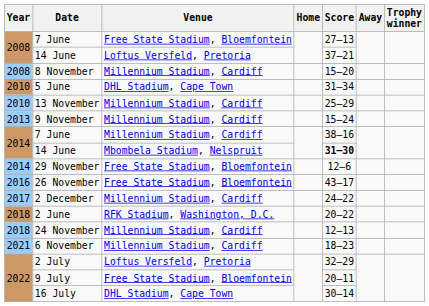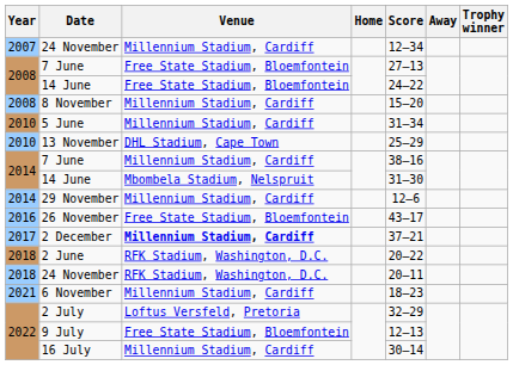 <table class=wikitable>
 <tr>
 <th>Year</th>
 <th>Date</th>
 <th>Venue</th>
 <th>Home</th>
 <th>Score</th>
 <th>Away</th>
 <th>Trophy<br>winner</th>
+</tr>
+<tr>
+<td bgcolor=#9acdff>2007</td>
+<td>24 November</td>
+<td><a href='#'>Millennium Stadium</a>, <a href='#'>Cardiff</a></td>
+<td align=right></td>
+<td align=center>12–34</td>
+<td></td>
+<td></td>
 </tr>
 <tr>
 <td rowspan=2 bgcolor=#cc9966>2008</td>
 <td>7 June</td>
 <td><a href='#'>Free State Stadium</a>, <a href='#'>Bloemfontein</a></td>
 <td rowspan=2 align=right></td>
 <td align=center>27–13</td>
 <td rowspan=2></td>
 <td rowspan=2></td>
 </tr>
 <tr>
 <td>14 June</td>
-<td><a href='#'>Loftus Versfeld</a>, <a href='#'>Pretoria</a></td>
-<td align=center>37–21</td>
+<td><a href='#'>Free State Stadium</a>, <a href='#'>Bloemfontein</a></td>
+<td align=center>24–22</td>
 </tr>
 <tr>
 <td bgcolor=#9acdff>2008</td>
 <td>8 November</td>
 <td><a href='#'>Millennium Stadium</a>, <a href='#'>Cardiff</a></td>
 <td align=right></td>
 <td align=center>15–20</td>
 <td></td>
 <td></td>
 </tr>
 <tr>
 <td bgcolor=#cc9966>2010</td>
 <td>5 June</td>
-<td><a href='#'>DHL Stadium</a>, <a href='#'>Cape Town</a></td>
+<td><a href='#'>Millennium Stadium</a>, <a href='#'>Cardiff</a></td>
 <td align=right></td>
 <td align=center>31–34</td>
 <td></td>
 <td></td>
 </tr>
 <tr>
 <td bgcolor=#9acdff>2010</td>
 <td>13 November</td>
-<td><a href='#'>Millennium Stadium</a>, <a href='#'>Cardiff</a></td>
+<td><a href='#'>DHL Stadium</a>, <a href='#'>Cape Town</a></td>
 <td align=right></td>
 <td align=center>25–29</td>
-<td></td>
-<td></td>
-</tr>
-<tr>
-<td bgcolor=#9acdff>2013</td>
-<td>9 November</td>
-<td><a href='#'>Millennium Stadium</a>, <a href='#'>Cardiff</a></td>
-<td align=right></td>
-<td align=center>15–24</td>
 <td></td>
 <td></td>
 </tr>
 <tr>
 <td rowspan=2 bgcolor=#cc9966>2014</td>
 <td>7 June</td>
 <td><a href='#'>Millennium Stadium</a>, <a href='#'>Cardiff</a></td>
 <td rowspan=2 align=right></td>
 <td align=center>38–16</td>
 <td rowspan=2></td>
 <td rowspan=2></td>
 </tr>
 <tr>
 <td>14 June</td>
 <td><a href='#'>Mbombela Stadium</a>, <a href='#'>Nelspruit</a></td>
-<td align=center><strong>31–30</strong></td>
+<td align=center>31–30</td>
 </tr>
 <tr>
 <td bgcolor=#9acdff>2014</td>
 <td>29 November</td>
-<td><a href='#'>Free State Stadium</a>, <a href='#'>Bloemfontein</a></td>
+<td><a href='#'>Millennium Stadium</a>, <a href='#'>Cardiff</a></td>
 <td align=right></td>
 <td align=center>12–6</td>
 <td></td>
 <td></td>
 </tr>
 <tr>
 <td bgcolor=#9acdff>2016</td>
 <td>26 November</td>
 <td><a href='#'>Free State Stadium</a>, <a href='#'>Bloemfontein</a></td>
 <td align=right></td>
 <td align=center>43–17</td>
 <td></td>
 <td></td>
 </tr>
 <tr>
 <td bgcolor=#9acdff>2017</td>
 <td>2 December</td>
-<td><a href='#'>Millennium Stadium</a>, <a href='#'>Cardiff</a></td>
+<td><strong><a href='#'>Millennium Stadium</a>, <a href='#'>Cardiff</a></strong></td>
 <td align=right></td>
-<td align=center>24–22</td>
+<td align=center>37–21</td>
 <td></td>
 <td></td>
 </tr>
 <tr>
 <td bgcolor=#cc9966>2018</td>
 <td>2 June</td>
 <td><a href='#'>RFK Stadium</a>, <a href='#'>Washington, D.C.</a></td>
 <td align=right></td>
 <td align=center>20–22</td>
 <td></td>
 <td></td>
 </tr>
 <tr>
 <td bgcolor=#9acdff>2018</td>
 <td>24 November</td>
-<td><a href='#'>Millennium Stadium</a>, <a href='#'>Cardiff</a></td>
+<td><a href='#'>RFK Stadium</a>, <a href='#'>Washington, D.C.</a></td>
 <td align=right></td>
-<td>12–13</td>
+<td align=center>20–11</td>
 <td></td>
 <td></td>
 </tr>
 <tr>
 <td bgcolor=#9acdff>2021</td>
 <td>6 November</td>
 <td><a href='#'>Millennium Stadium</a>, <a href='#'>Cardiff</a></td>
 <td align=right></td>
 <td align=center>18–23</td>
 <td></td>
 <td></td>
 </tr>
 <tr>
 <td rowspan=3 bgcolor=#cc9966>2022</td>
 <td>2 July</td>
 <td><a href='#'>Loftus Versfeld</a>, <a href='#'>Pretoria</a></td>
 <td rowspan="3"></td>
 <td>32–29</td>
 <td rowspan="3"></td>
 <td rowspan="3"></td>
 </tr>
 <tr>
 <td>9 July</td>
 <td><a href='#'>Free State Stadium</a>, <a href='#'>Bloemfontein</a></td>
-<td align=center>20–11</td>
+<td>12–13</td>
 </tr>
 <tr>
 <td>16 July</td>
-<td><a href='#'>DHL Stadium</a>, <a href='#'>Cape Town</a></td>
+<td><a href='#'>Millennium Stadium</a>, <a href='#'>Cardiff</a></td>
 <td>30–14</td>
 </tr>
 </table>
